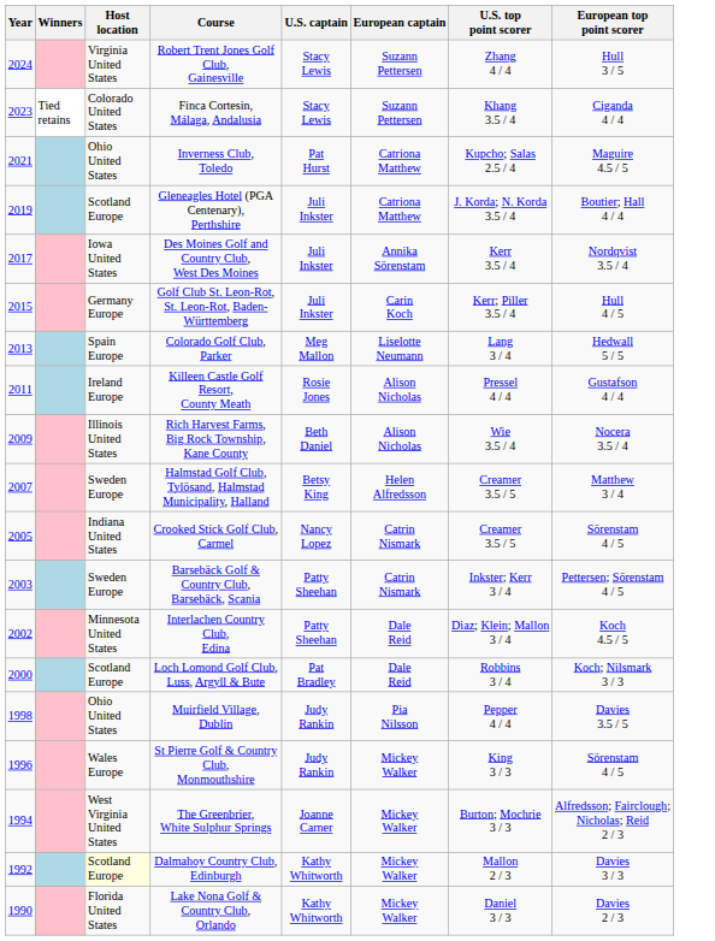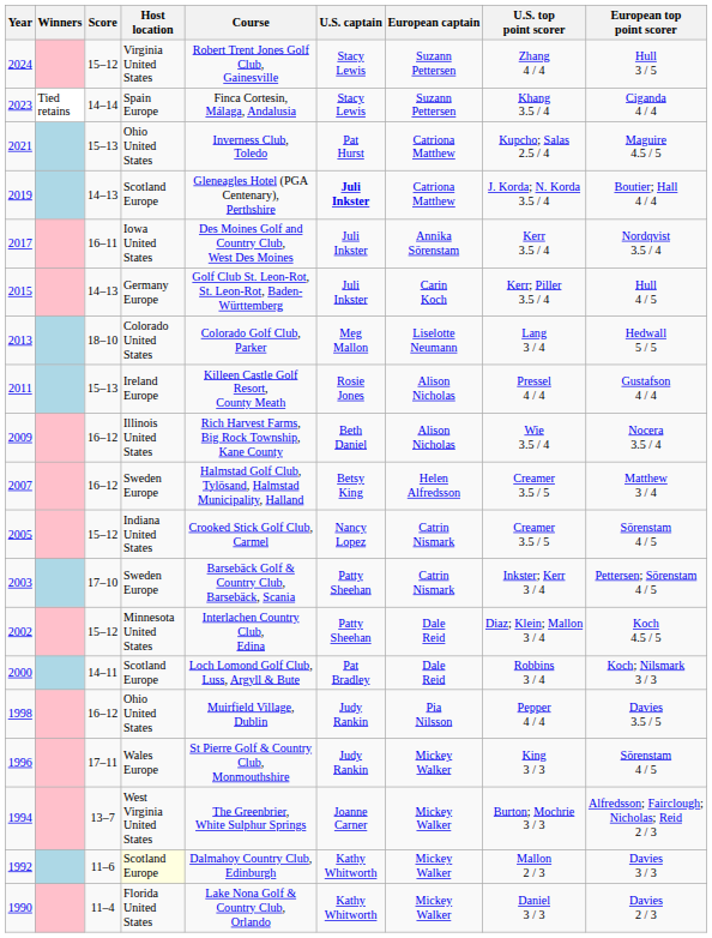 <table class="wikitable sortable" style="font-size:90%; text-align:center">
 <tr>
 <th>Year</th>
 <th>Winners</th>
+<th>Score</th>
 <th width="70">Host location</th>
 <th width="150">Course</th>
 <th>U.S. captain</th>
 <th>European captain</th>
 <th>U.S. top<br>point scorer</th>
 <th>European top<br>point scorer</th>
 </tr>
 <tr>
 <td><a href='#'>2024</a></td>
 <td style="background:pink" align="left"></td>
+<td>15–12</td>
 <td align=left>Virginia<br>United States</td>
 <td><a href='#'>Robert Trent Jones Golf Club</a>,<br><a href='#'>Gainesville</a></td>
 <td><a href='#'>Stacy<br>Lewis</a></td>
 <td><a href='#'>Suzann<br>Pettersen</a></td>
 <td><a href='#'>Zhang</a><br> 4 / 4</td>
 <td><a href='#'>Hull</a><br> 3 / 5</td>
 </tr>
 <tr>
 <td><a href='#'>2023</a></td>
 <td style="background:white" align="left">Tied<br> retains</td>
-<td align="left">Colorado<br>United States</td>
+<td>14–14</td>
+<td align=left>Spain<br>Europe</td>
 <td>Finca Cortesin,<br><a href='#'>Málaga</a>, <a href='#'>Andalusia</a></td>
 <td><a href='#'>Stacy<br>Lewis</a></td>
 <td><a href='#'>Suzann<br>Pettersen</a></td>
 <td><a href='#'>Khang</a><br> 3.5 / 4</td>
 <td><a href='#'>Ciganda</a><br> 4 / 4</td>
 </tr>
 <tr>
 <td><a href='#'>2021</a></td>
 <td style="background:lightblue" align="left"></td>
+<td>15–13</td>
 <td align=left>Ohio<br>United States</td>
 <td><a href='#'>Inverness Club</a>,<br><a href='#'>Toledo</a></td>
 <td><a href='#'>Pat<br>Hurst</a></td>
 <td><a href='#'>Catriona<br>Matthew</a></td>
 <td><a href='#'>Kupcho</a>; <a href='#'>Salas</a><br> 2.5 / 4</td>
 <td><a href='#'>Maguire</a><br> 4.5 / 5</td>
 </tr>
 <tr>
 <td><a href='#'>2019</a></td>
 <td style="background:lightblue" align="left"></td>
+<td>14–13</td>
 <td align="left">Scotland<br>Europe</td>
 <td><a href='#'>Gleneagles Hotel</a> (PGA Centenary),<br><a href='#'>Perthshire</a></td>
-<td><a href='#'>Juli<br>Inkster</a></td>
+<td><strong><a href='#'>Juli<br>Inkster</a></strong></td>
 <td><a href='#'>Catriona<br>Matthew</a></td>
 <td><a href='#'>J. Korda</a>; <a href='#'>N. Korda</a><br> 3.5 / 4</td>
 <td><a href='#'>Boutier</a>; <a href='#'>Hall</a><br> 4 / 4</td>
 </tr>
 <tr>
 <td><a href='#'>2017</a></td>
 <td style="background:pink" align="left"></td>
+<td>16–11</td>
 <td align="left">Iowa<br>United States</td>
 <td><a href='#'>Des Moines Golf and Country Club</a>,<br><a href='#'>West Des Moines</a></td>
 <td><a href='#'>Juli<br>Inkster</a></td>
 <td><a href='#'>Annika<br>Sörenstam</a></td>
 <td align=center><a href='#'>Kerr</a><br> 3.5 / 4</td>
 <td align=center><a href='#'>Nordqvist</a><br> 3.5 / 4</td>
 </tr>
 <tr>
 <td><a href='#'>2015</a></td>
 <td style="background:pink" align="left"></td>
+<td>14–13</td>
 <td align="left">Germany<br>Europe</td>
 <td><a href='#'>Golf Club St. Leon-Rot</a>,<br><a href='#'>St. Leon-Rot</a>, <a href='#'>Baden-Württemberg</a></td>
 <td><a href='#'>Juli<br>Inkster</a></td>
 <td><a href='#'>Carin<br>Koch</a></td>
 <td align=center><a href='#'>Kerr</a>; <a href='#'>Piller</a><br> 3.5 / 4</td>
 <td align=center><a href='#'>Hull</a><br> 4 / 5</td>
 </tr>
 <tr>
 <td><a href='#'>2013</a></td>
 <td style="background:lightblue" align="left"></td>
-<td align=left>Spain<br>Europe</td>
+<td>18–10</td>
+<td align="left">Colorado<br>United States</td>
 <td><a href='#'>Colorado Golf Club</a>,<br><a href='#'>Parker</a></td>
 <td><a href='#'>Meg<br>Mallon</a></td>
 <td><a href='#'>Liselotte<br>Neumann</a></td>
 <td align=center><a href='#'>Lang</a><br> 3 / 4</td>
 <td align=center><a href='#'>Hedwall</a><br> 5 / 5</td>
 </tr>
 <tr>
 <td><a href='#'>2011</a></td>
 <td style="background:lightblue" align="left"></td>
+<td>15–13</td>
 <td align="left">Ireland<br>Europe</td>
 <td><a href='#'>Killeen Castle Golf Resort</a>,<br><a href='#'>County Meath</a></td>
 <td><a href='#'>Rosie<br>Jones</a></td>
 <td><a href='#'>Alison<br>Nicholas</a></td>
 <td align=center><a href='#'>Pressel</a><br> 4 / 4</td>
 <td align=center><a href='#'>Gustafson</a><br> 4 / 4</td>
 </tr>
 <tr>
 <td><a href='#'>2009</a></td>
 <td style="background:pink" align="left"></td>
+<td>16–12</td>
 <td align="left">Illinois<br>United States</td>
 <td><a href='#'>Rich Harvest Farms</a>,<br><a href='#'>Big Rock Township</a>, <a href='#'>Kane County</a></td>
 <td><a href='#'>Beth<br>Daniel</a></td>
 <td><a href='#'>Alison<br>Nicholas</a></td>
 <td align=center><a href='#'>Wie</a><br> 3.5 / 4</td>
 <td align=center><a href='#'>Nocera</a><br> 3.5 / 4</td>
 </tr>
 <tr>
 <td><a href='#'>2007</a></td>
 <td style="background:pink" align="left"></td>
+<td>16–12</td>
 <td align="left">Sweden<br>Europe</td>
 <td><a href='#'>Halmstad Golf Club</a>,<br><a href='#'>Tylösand</a>, <a href='#'>Halmstad Municipality</a>, <a href='#'>Halland</a></td>
 <td><a href='#'>Betsy<br>King</a></td>
 <td><a href='#'>Helen<br>Alfredsson</a></td>
 <td align=center><a href='#'>Creamer</a><br> 3.5 / 5</td>
 <td align=center><a href='#'>Matthew</a><br> 3 / 4</td>
 </tr>
 <tr>
 <td><a href='#'>2005</a></td>
 <td style="background:pink" align="left"></td>
+<td>15–12</td>
 <td align="left">Indiana<br>United States</td>
 <td><a href='#'>Crooked Stick Golf Club</a>,<br><a href='#'>Carmel</a></td>
 <td><a href='#'>Nancy<br>Lopez</a></td>
 <td><a href='#'>Catrin<br>Nismark</a></td>
 <td align=center><a href='#'>Creamer</a><br> 3.5 / 5</td>
 <td align=center><a href='#'>Sörenstam</a><br> 4 / 5</td>
 </tr>
 <tr>
 <td><a href='#'>2003</a></td>
 <td style="background:lightblue" align="left"></td>
+<td>17–10</td>
 <td align="left">Sweden<br>Europe</td>
 <td><a href='#'>Barsebäck Golf & Country Club</a>,<br><a href='#'>Barsebäck</a>, <a href='#'>Scania</a></td>
 <td><a href='#'>Patty<br>Sheehan</a></td>
 <td><a href='#'>Catrin<br>Nismark</a></td>
 <td align=center><a href='#'>Inkster</a>; <a href='#'>Kerr</a><br> 3 / 4</td>
 <td align=center><a href='#'>Pettersen</a>; <a href='#'>Sörenstam</a><br> 4 / 5</td>
 </tr>
 <tr>
 <td><a href='#'>2002</a></td>
 <td style="background:pink" align="left"></td>
+<td>15–12</td>
 <td align="left">Minnesota<br>United States</td>
 <td><a href='#'>Interlachen Country Club</a>,<br><a href='#'>Edina</a></td>
 <td><a href='#'>Patty<br>Sheehan</a></td>
 <td><a href='#'>Dale<br>Reid</a></td>
 <td align=center><a href='#'>Diaz</a>; <a href='#'>Klein</a>; <a href='#'>Mallon</a><br> 3 / 4</td>
 <td align=center><a href='#'>Koch</a><br> 4.5 / 5</td>
 </tr>
 <tr>
 <td><a href='#'>2000</a></td>
 <td style="background:lightblue" align="left"></td>
+<td>14–11</td>
 <td align="left">Scotland<br>Europe</td>
 <td><a href='#'>Loch Lomond Golf Club</a>,<br><a href='#'>Luss</a>, <a href='#'>Argyll & Bute</a></td>
 <td><a href='#'>Pat<br>Bradley</a></td>
 <td><a href='#'>Dale<br>Reid</a></td>
 <td align=center><a href='#'>Robbins</a><br> 3 / 4</td>
 <td align=center><a href='#'>Koch</a>; <a href='#'>Nilsmark</a><br> 3 / 3</td>
 </tr>
 <tr>
 <td><a href='#'>1998</a></td>
 <td style="background:pink" align="left"></td>
+<td>16–12</td>
 <td align=left>Ohio<br>United States</td>
 <td><a href='#'>Muirfield Village</a>,<br><a href='#'>Dublin</a></td>
 <td><a href='#'>Judy<br>Rankin</a></td>
 <td><a href='#'>Pia<br>Nilsson</a></td>
 <td align=center><a href='#'>Pepper</a><br> 4 / 4</td>
 <td align=center><a href='#'>Davies</a><br> 3.5 / 5</td>
 </tr>
 <tr>
 <td><a href='#'>1996</a></td>
 <td style="background:pink" align="left"></td>
+<td>17–11</td>
 <td align="left">Wales<br>Europe</td>
 <td><a href='#'>St Pierre Golf & Country Club</a>,<br><a href='#'>Monmouthshire</a></td>
 <td><a href='#'>Judy<br>Rankin</a></td>
 <td><a href='#'>Mickey<br>Walker</a></td>
 <td><a href='#'>King</a><br> 3 / 3</td>
 <td><a href='#'>Sörenstam</a><br> 4 / 5</td>
 </tr>
 <tr>
 <td><a href='#'>1994</a></td>
 <td style="background:pink" align="left"></td>
+<td>13–7</td>
 <td align="left">West Virginia<br>United States</td>
 <td><a href='#'>The Greenbrier</a>,<br><a href='#'>White Sulphur Springs</a></td>
 <td><a href='#'>Joanne<br>Carner</a></td>
 <td><a href='#'>Mickey<br>Walker</a></td>
 <td><a href='#'>Burton</a>; <a href='#'>Mochrie</a><br> 3 / 3</td>
 <td><a href='#'>Alfredsson</a>; <a href='#'>Fairclough</a>;<br> <a href='#'>Nicholas</a>; <a href='#'>Reid</a><br> 2 / 3</td>
 </tr>
 <tr>
 <td><a href='#'>1992</a></td>
 <td style="background:lightblue" align="left"></td>
+<td>11–6</td>
 <td align="left" style="background: lightyellow;">Scotland<br>Europe</td>
 <td><a href='#'>Dalmahoy Country Club</a>,<br><a href='#'>Edinburgh</a></td>
 <td><a href='#'>Kathy<br>Whitworth</a></td>
 <td><a href='#'>Mickey<br>Walker</a></td>
 <td><a href='#'>Mallon</a><br> 2 / 3</td>
 <td><a href='#'>Davies</a><br> 3 / 3</td>
 </tr>
 <tr>
 <td><a href='#'>1990</a></td>
 <td style="background:pink" align="left"></td>
+<td>11–4</td>
 <td align="left">Florida<br>United States</td>
 <td><a href='#'>Lake Nona Golf & Country Club</a>,<br><a href='#'>Orlando</a></td>
 <td><a href='#'>Kathy<br>Whitworth</a></td>
 <td><a href='#'>Mickey<br>Walker</a></td>
 <td><a href='#'>Daniel</a><br> 3 / 3</td>
 <td><a href='#'>Davies</a><br> 2 / 3</td>
 </tr>
 </table>
